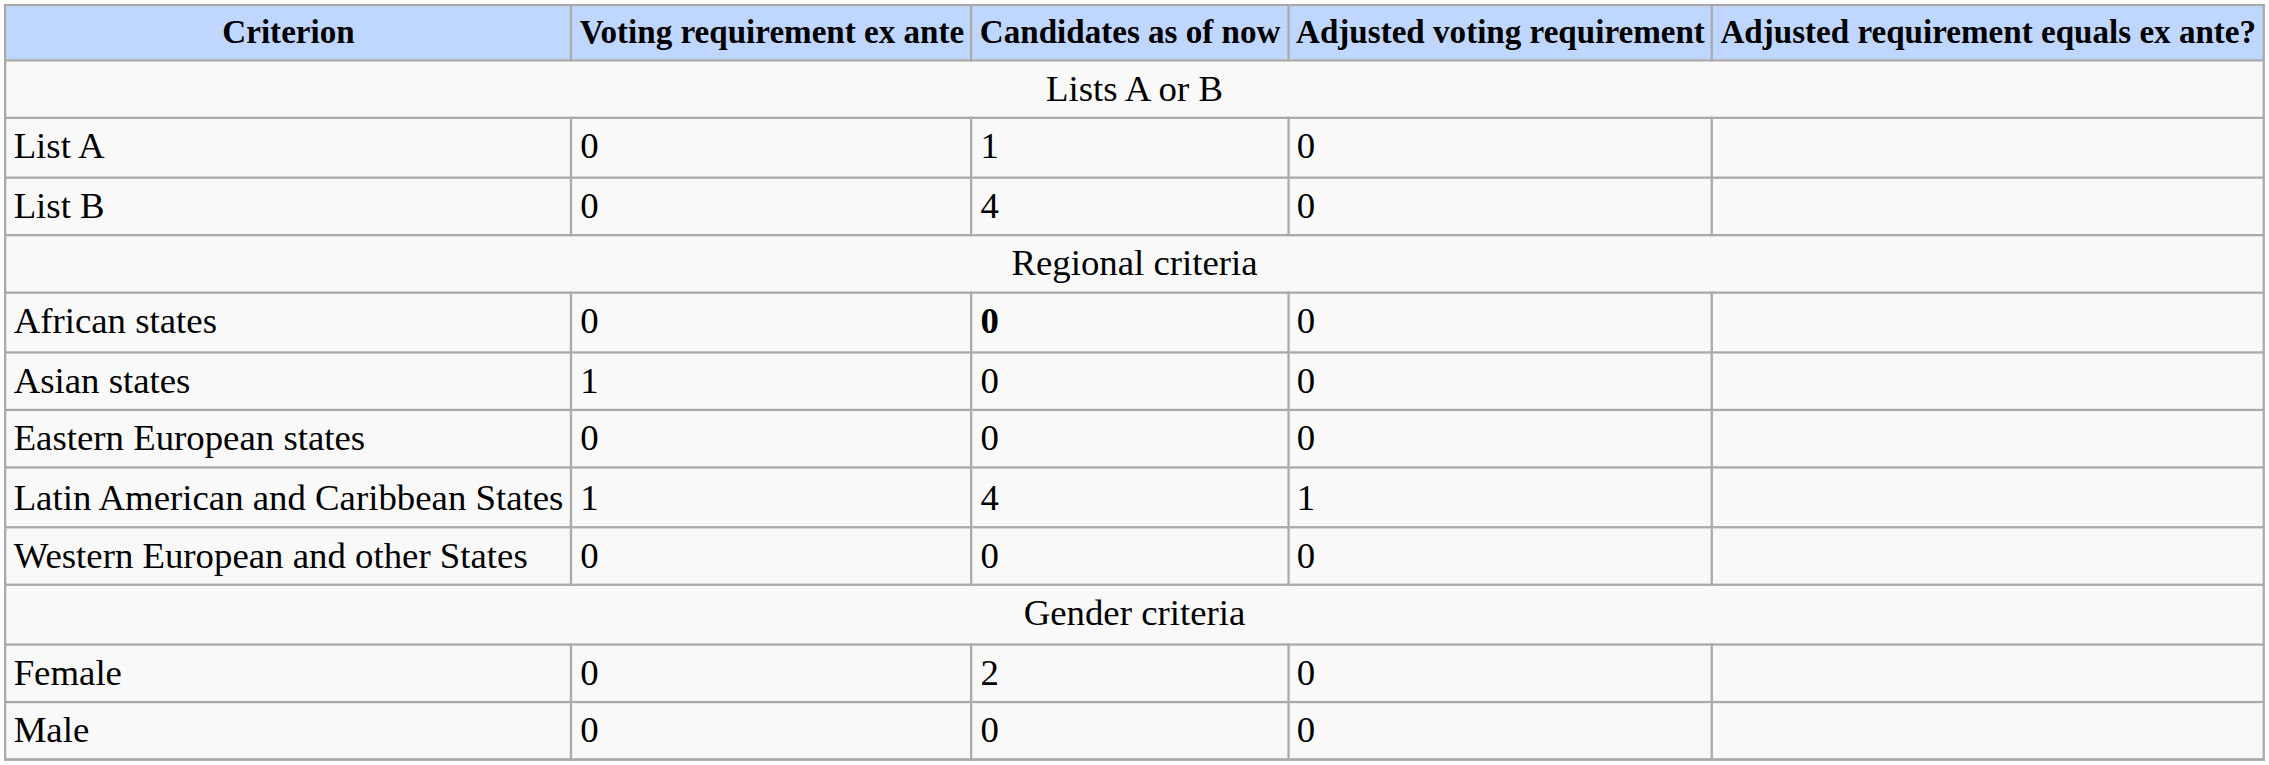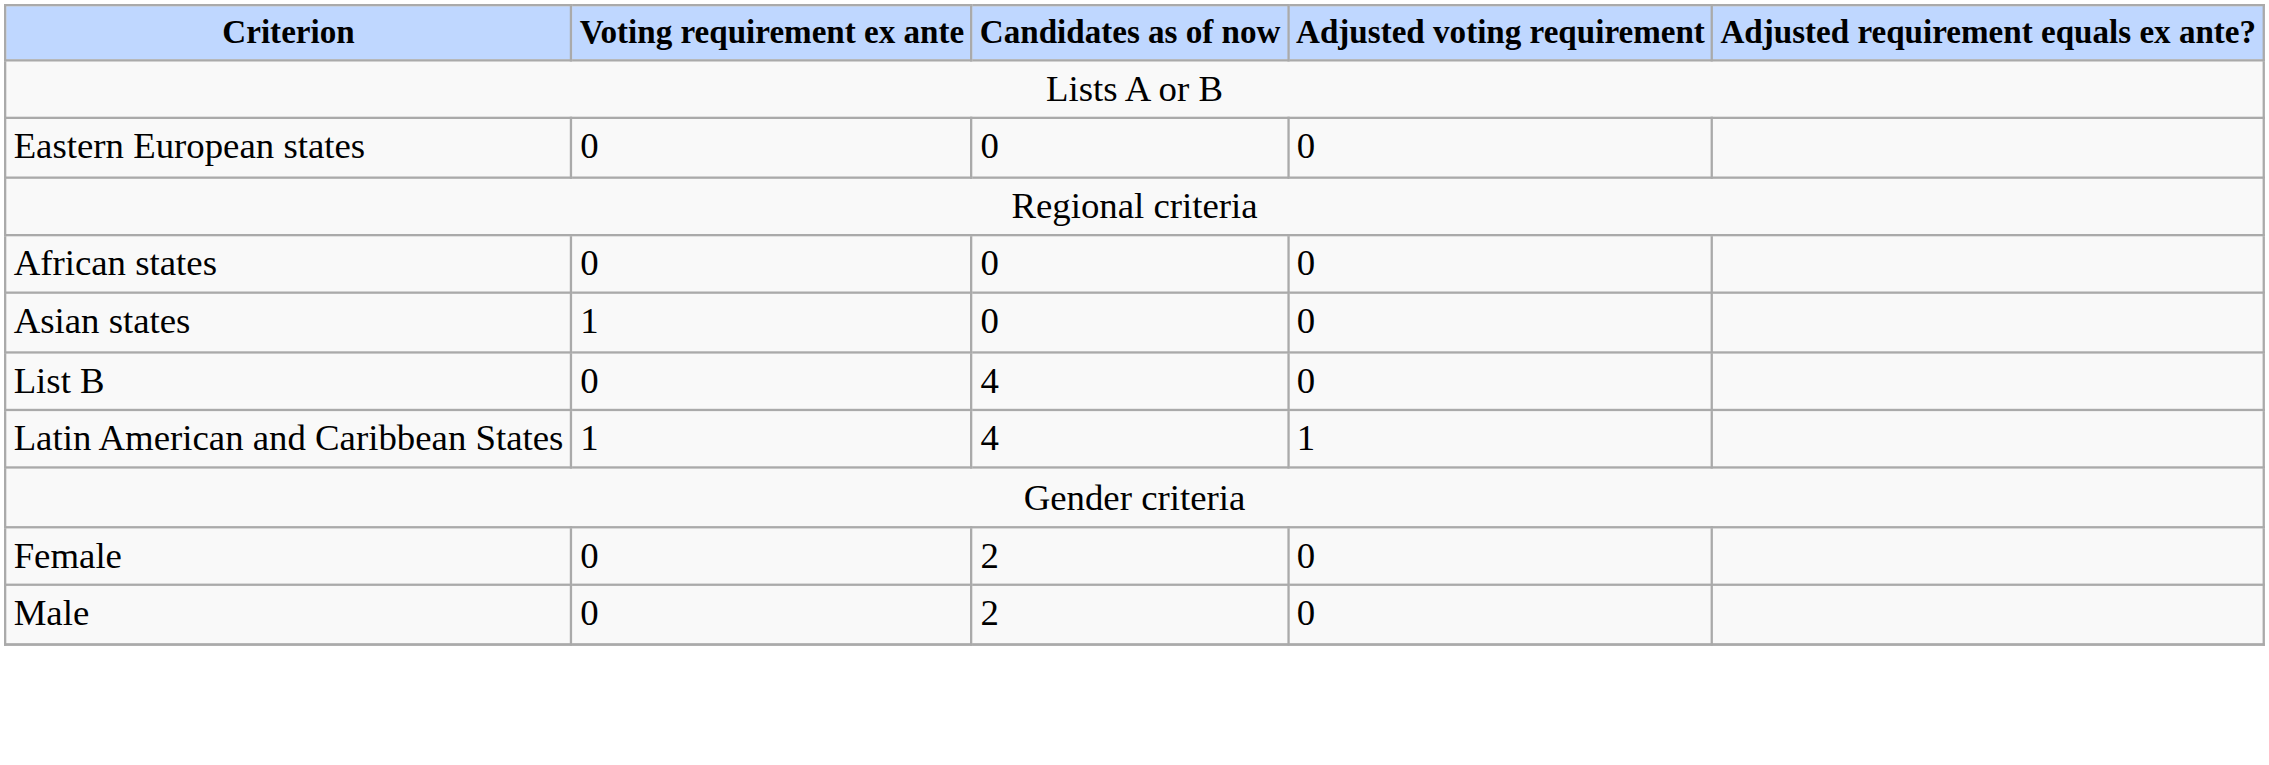 <table class="wikitable">
 <tr bgcolor=#BFD7FF align="center" style="font-size:90%;">
 <td><strong>Criterion</strong></td>
 <td><strong>Voting requirement ex ante</strong></td>
 <td><strong>Candidates as of now</strong></td>
 <td><strong>Adjusted voting requirement</strong></td>
 <td><strong>Adjusted requirement equals ex ante?</strong></td>
 </tr>
 <tr>
 <td colspan=5 align="center">Lists A or B</td>
 </tr>
 <tr>
-<td>List A</td>
+<td>Eastern European states</td>
 <td>0</td>
+<td>0</td>
+<td>0</td>
+<td></td>
+</tr>
+<tr>
+<td colspan=5 align="center">Regional criteria</td>
+</tr>
+<tr>
+<td>African states</td>
+<td>0</td>
+<td>0</td>
+<td>0</td>
+<td></td>
+</tr>
+<tr>
+<td>Asian states</td>
 <td>1</td>
+<td>0</td>
 <td>0</td>
 <td></td>
 </tr>
 <tr>
 <td>List B</td>
 <td>0</td>
 <td>4</td>
 <td>0</td>
 <td></td>
 </tr>
 <tr>
-<td colspan=5 align="center">Regional criteria</td>
-</tr>
-<tr>
-<td>African states</td>
-<td>0</td>
-<td><strong>0</strong></td>
-<td>0</td>
-<td></td>
-</tr>
-<tr>
-<td>Asian states</td>
-<td>1</td>
-<td>0</td>
-<td>0</td>
-<td></td>
-</tr>
-<tr>
-<td>Eastern European states</td>
-<td>0</td>
-<td>0</td>
-<td>0</td>
-<td></td>
-</tr>
-<tr>
 <td>Latin American and Caribbean States</td>
 <td>1</td>
 <td>4</td>
 <td>1</td>
-<td></td>
-</tr>
-<tr>
-<td>Western European and other States</td>
-<td>0</td>
-<td>0</td>
-<td>0</td>
 <td></td>
 </tr>
 <tr>
 <td colspan=5 align="center">Gender criteria</td>
 </tr>
 <tr>
 <td>Female</td>
 <td>0</td>
 <td>2</td>
 <td>0</td>
 <td></td>
 </tr>
 <tr>
 <td>Male</td>
 <td>0</td>
-<td>0</td>
+<td>2</td>
 <td>0</td>
 <td></td>
 </tr>
 <tr>
 </tr>
 </table>
